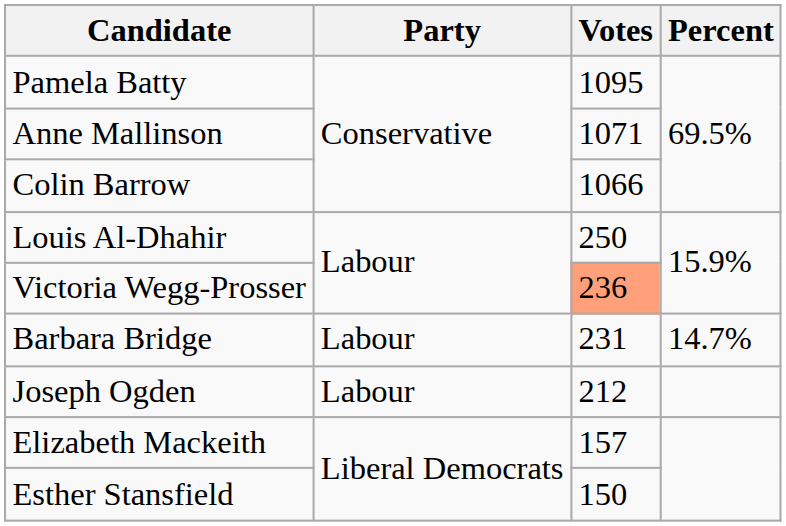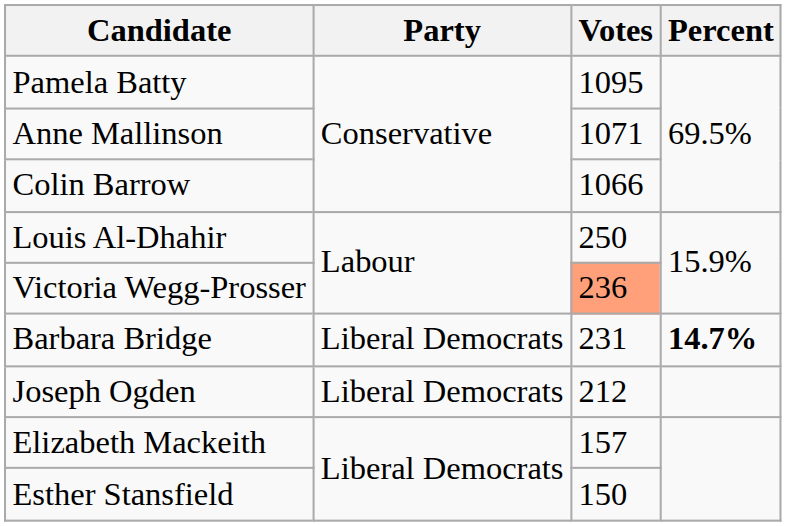 <table class="wikitable">
 <tr>
 <th>Candidate</th>
 <th>Party</th>
 <th>Votes</th>
 <th>Percent</th>
 </tr>
 <tr>
 <td>Pamela Batty</td>
 <td rowspan="3">Conservative</td>
 <td>1095</td>
 <td rowspan="3">69.5%</td>
 </tr>
 <tr>
 <td>Anne Mallinson</td>
 <td>1071</td>
 </tr>
 <tr>
 <td>Colin Barrow</td>
 <td>1066</td>
 </tr>
 <tr>
 <td>Louis Al-Dhahir</td>
 <td rowspan="2">Labour</td>
 <td>250</td>
 <td rowspan="2">15.9%</td>
 </tr>
 <tr>
 <td>Victoria Wegg-Prosser</td>
 <td style="background: lightsalmon;">236</td>
 </tr>
 <tr>
 <td>Barbara Bridge</td>
-<td>Labour</td>
+<td>Liberal Democrats</td>
 <td>231</td>
-<td>14.7%</td>
+<td><strong>14.7%</strong></td>
 </tr>
 <tr>
 <td>Joseph Ogden</td>
-<td>Labour</td>
+<td>Liberal Democrats</td>
 <td>212</td>
 <td></td>
 </tr>
 <tr>
 <td>Elizabeth Mackeith</td>
 <td rowspan="2">Liberal Democrats</td>
 <td>157</td>
 <td rowspan="2"></td>
 </tr>
 <tr>
 <td>Esther Stansfield</td>
 <td>150</td>
 </tr>
 </table>
